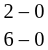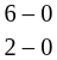 <table style="text-align:center">
 <tr>
 <th width=200></th>
 <th width=100></th>
 <th width=200></th>
 </tr>
 <tr>
 <td align=right><strong></strong></td>
-<td>2 – 0</td>
+<td>6 – 0</td>
 <td align=left></td>
 </tr>
 <tr>
 <td align=right><strong></strong></td>
-<td>6 – 0</td>
+<td>2 – 0</td>
 <td align=left></td>
 </tr>
 </table>
